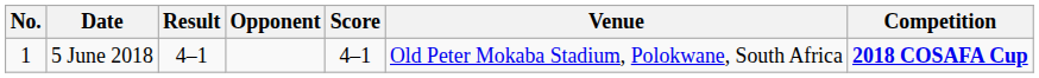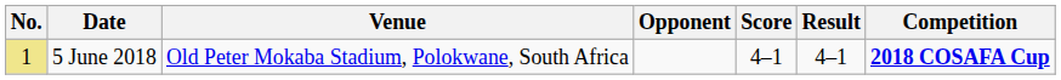 <table class="wikitable sortable">
 <tr>
 <th scope="col">No.</th>
 <th scope="col">Date</th>
-<th scope="col">Result</th>
+<th scope="col">Venue</th>
 <th scope="col">Opponent</th>
 <th scope="col">Score</th>
-<th scope="col">Venue</th>
+<th scope="col">Result</th>
 <th scope="col">Competition</th>
 </tr>
 <tr>
-<td align="center">1</td>
+<td align="center" style="background: khaki;">1</td>
 <td>5 June 2018</td>
-<td align="center">4–1</td>
+<td><a href='#'>Old Peter Mokaba Stadium</a>, <a href='#'>Polokwane</a>, South Africa</td>
 <td></td>
 <td align="center">4–1</td>
-<td><a href='#'>Old Peter Mokaba Stadium</a>, <a href='#'>Polokwane</a>, South Africa</td>
+<td align="center">4–1</td>
 <td><strong><a href='#'>2018 COSAFA Cup</a></strong></td>
 </tr>
 </table>
